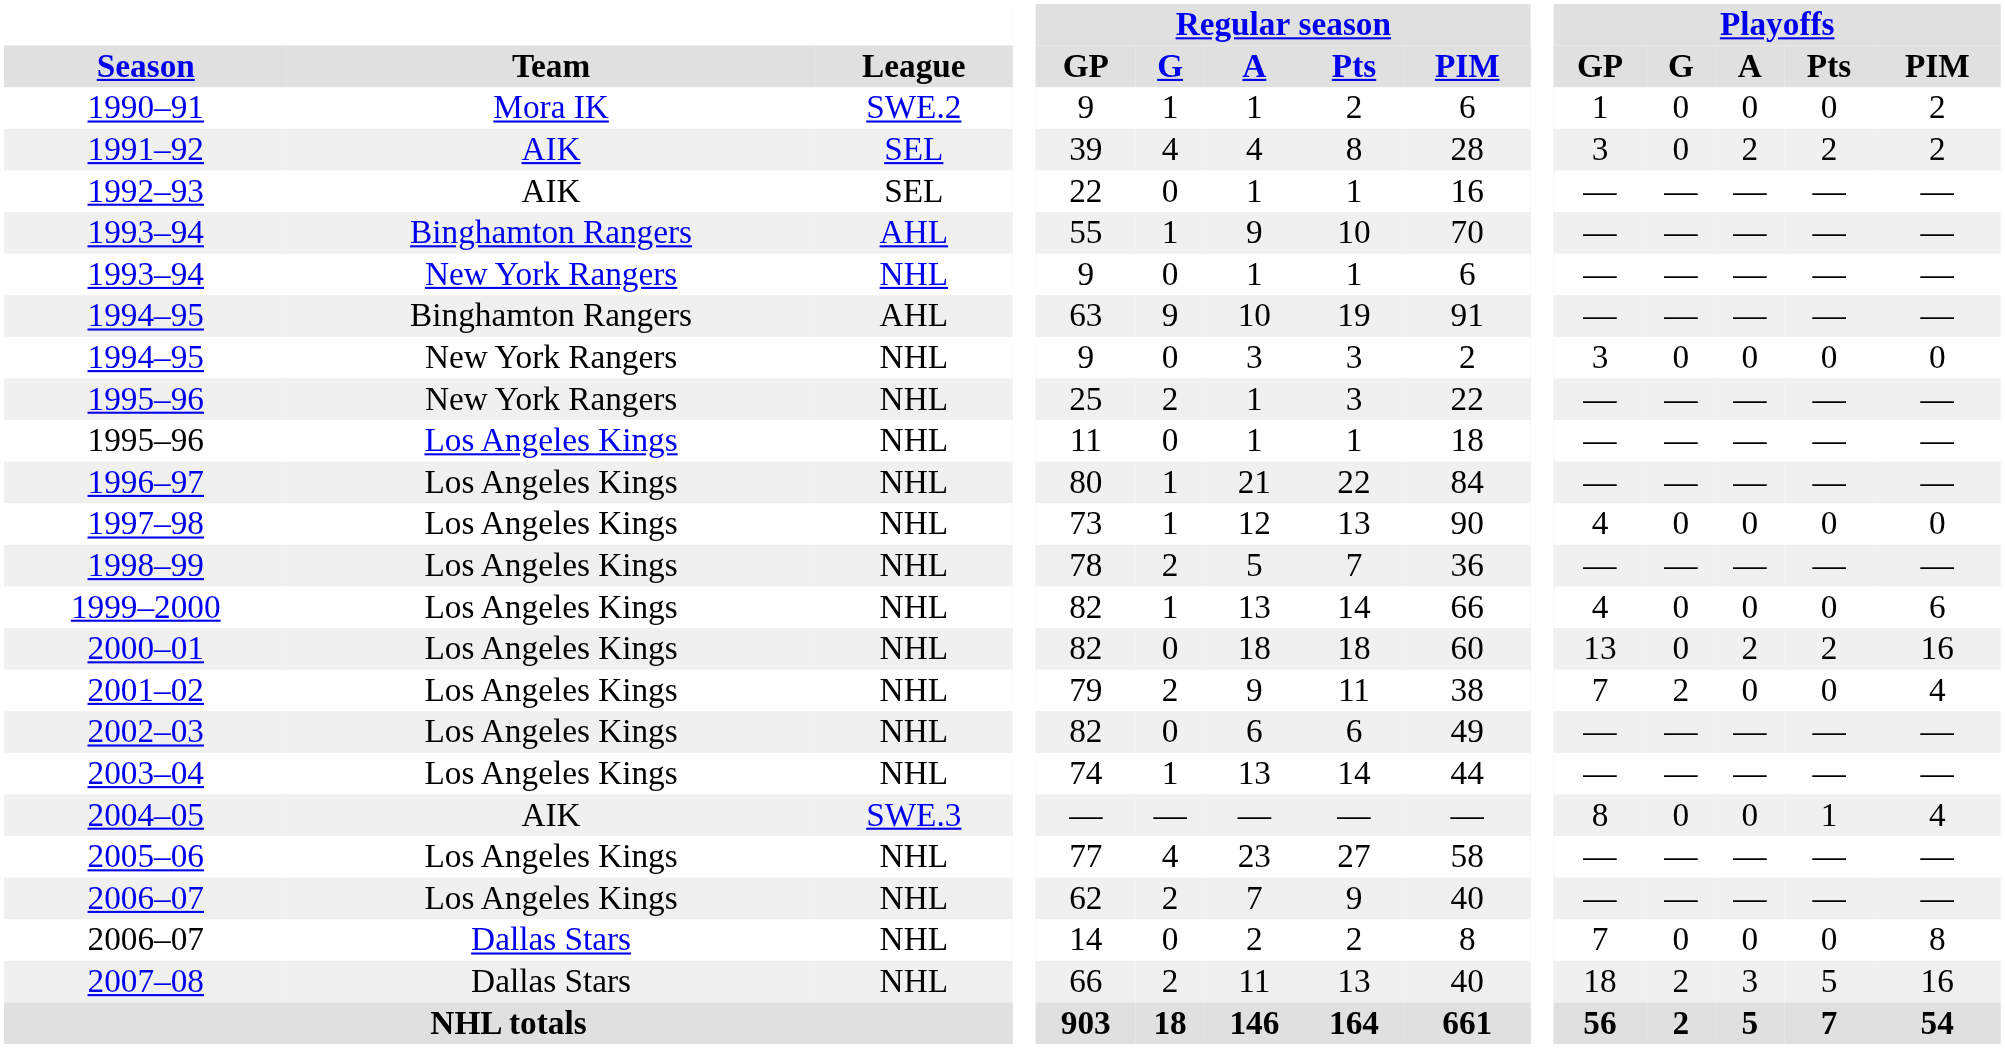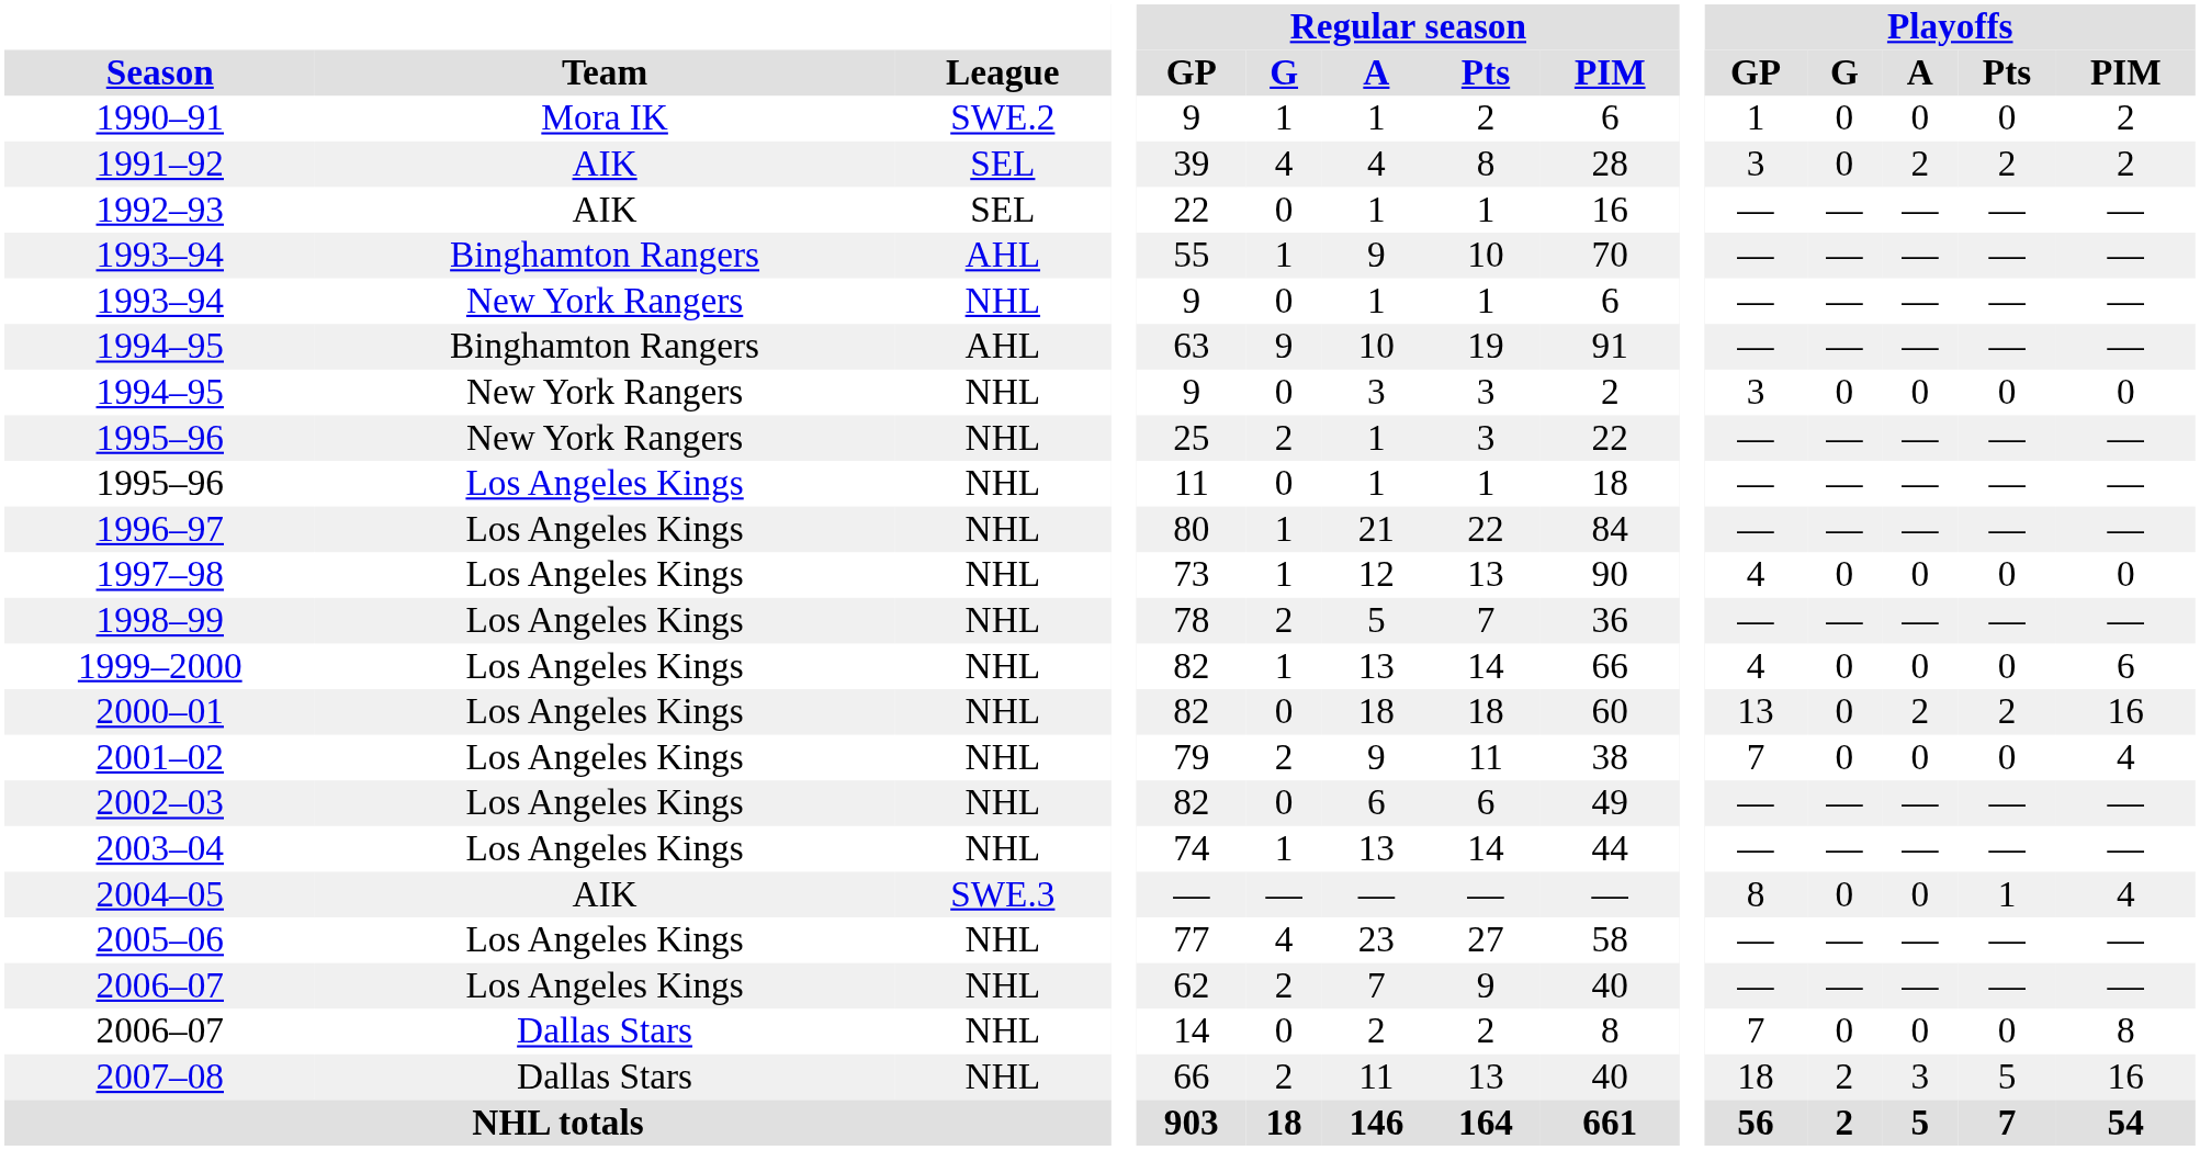 <table border="0" cellpadding="1" cellspacing="0" style="text-align:center; width:60em">
 <tr bgcolor="#e0e0e0">
 <th colspan="3" bgcolor="#ffffff"> </th>
 <th rowspan="99" bgcolor="#ffffff"> </th>
 <th colspan="5"><a href='#'>Regular season</a></th>
 <th rowspan="99" bgcolor="#ffffff"> </th>
 <th colspan="5"><a href='#'>Playoffs</a></th>
 </tr>
 <tr bgcolor="#e0e0e0">
 <th><a href='#'>Season</a></th>
 <th>Team</th>
 <th>League</th>
 <th>GP</th>
 <th><a href='#'>G</a></th>
 <th><a href='#'>A</a></th>
 <th><a href='#'>Pts</a></th>
 <th><a href='#'>PIM</a></th>
 <th>GP</th>
 <th>G</th>
 <th>A</th>
 <th>Pts</th>
 <th>PIM</th>
 </tr>
 <tr>
 <td><a href='#'>1990–91</a></td>
 <td><a href='#'>Mora IK</a></td>
 <td><a href='#'>SWE.2</a></td>
 <td>9</td>
 <td>1</td>
 <td>1</td>
 <td>2</td>
 <td>6</td>
 <td>1</td>
 <td>0</td>
 <td>0</td>
 <td>0</td>
 <td>2</td>
 </tr>
 <tr bgcolor="#f0f0f0">
 <td><a href='#'>1991–92</a></td>
 <td><a href='#'>AIK</a></td>
 <td><a href='#'>SEL</a></td>
 <td>39</td>
 <td>4</td>
 <td>4</td>
 <td>8</td>
 <td>28</td>
 <td>3</td>
 <td>0</td>
 <td>2</td>
 <td>2</td>
 <td>2</td>
 </tr>
 <tr>
 <td><a href='#'>1992–93</a></td>
 <td>AIK</td>
 <td>SEL</td>
 <td>22</td>
 <td>0</td>
 <td>1</td>
 <td>1</td>
 <td>16</td>
 <td>—</td>
 <td>—</td>
 <td>—</td>
 <td>—</td>
 <td>—</td>
 </tr>
 <tr bgcolor="#f0f0f0">
 <td><a href='#'>1993–94</a></td>
 <td><a href='#'>Binghamton Rangers</a></td>
 <td><a href='#'>AHL</a></td>
 <td>55</td>
 <td>1</td>
 <td>9</td>
 <td>10</td>
 <td>70</td>
 <td>—</td>
 <td>—</td>
 <td>—</td>
 <td>—</td>
 <td>—</td>
 </tr>
 <tr>
 <td><a href='#'>1993–94</a></td>
 <td><a href='#'>New York Rangers</a></td>
 <td><a href='#'>NHL</a></td>
 <td>9</td>
 <td>0</td>
 <td>1</td>
 <td>1</td>
 <td>6</td>
 <td>—</td>
 <td>—</td>
 <td>—</td>
 <td>—</td>
 <td>—</td>
 </tr>
 <tr bgcolor="#f0f0f0">
 <td><a href='#'>1994–95</a></td>
 <td>Binghamton Rangers</td>
 <td>AHL</td>
 <td>63</td>
 <td>9</td>
 <td>10</td>
 <td>19</td>
 <td>91</td>
 <td>—</td>
 <td>—</td>
 <td>—</td>
 <td>—</td>
 <td>—</td>
 </tr>
 <tr>
 <td><a href='#'>1994–95</a></td>
 <td>New York Rangers</td>
 <td>NHL</td>
 <td>9</td>
 <td>0</td>
 <td>3</td>
 <td>3</td>
 <td>2</td>
 <td>3</td>
 <td>0</td>
 <td>0</td>
 <td>0</td>
 <td>0</td>
 </tr>
 <tr bgcolor="#f0f0f0">
 <td><a href='#'>1995–96</a></td>
 <td>New York Rangers</td>
 <td>NHL</td>
 <td>25</td>
 <td>2</td>
 <td>1</td>
 <td>3</td>
 <td>22</td>
 <td>—</td>
 <td>—</td>
 <td>—</td>
 <td>—</td>
 <td>—</td>
 </tr>
 <tr>
 <td>1995–96</td>
 <td><a href='#'>Los Angeles Kings</a></td>
 <td>NHL</td>
 <td>11</td>
 <td>0</td>
 <td>1</td>
 <td>1</td>
 <td>18</td>
 <td>—</td>
 <td>—</td>
 <td>—</td>
 <td>—</td>
 <td>—</td>
 </tr>
 <tr bgcolor="#f0f0f0">
 <td><a href='#'>1996–97</a></td>
 <td>Los Angeles Kings</td>
 <td>NHL</td>
 <td>80</td>
 <td>1</td>
 <td>21</td>
 <td>22</td>
 <td>84</td>
 <td>—</td>
 <td>—</td>
 <td>—</td>
 <td>—</td>
 <td>—</td>
 </tr>
 <tr>
 <td><a href='#'>1997–98</a></td>
 <td>Los Angeles Kings</td>
 <td>NHL</td>
 <td>73</td>
 <td>1</td>
 <td>12</td>
 <td>13</td>
 <td>90</td>
 <td>4</td>
 <td>0</td>
 <td>0</td>
 <td>0</td>
 <td>0</td>
 </tr>
 <tr bgcolor="#f0f0f0">
 <td><a href='#'>1998–99</a></td>
 <td>Los Angeles Kings</td>
 <td>NHL</td>
 <td>78</td>
 <td>2</td>
 <td>5</td>
 <td>7</td>
 <td>36</td>
 <td>—</td>
 <td>—</td>
 <td>—</td>
 <td>—</td>
 <td>—</td>
 </tr>
 <tr>
 <td><a href='#'>1999–2000</a></td>
 <td>Los Angeles Kings</td>
 <td>NHL</td>
 <td>82</td>
 <td>1</td>
 <td>13</td>
 <td>14</td>
 <td>66</td>
 <td>4</td>
 <td>0</td>
 <td>0</td>
 <td>0</td>
 <td>6</td>
 </tr>
 <tr bgcolor="#f0f0f0">
 <td><a href='#'>2000–01</a></td>
 <td>Los Angeles Kings</td>
 <td>NHL</td>
 <td>82</td>
 <td>0</td>
 <td>18</td>
 <td>18</td>
 <td>60</td>
 <td>13</td>
 <td>0</td>
 <td>2</td>
 <td>2</td>
 <td>16</td>
 </tr>
 <tr>
 <td><a href='#'>2001–02</a></td>
 <td>Los Angeles Kings</td>
 <td>NHL</td>
 <td>79</td>
 <td>2</td>
 <td>9</td>
 <td>11</td>
 <td>38</td>
 <td>7</td>
-<td>2</td>
+<td>0</td>
 <td>0</td>
 <td>0</td>
 <td>4</td>
 </tr>
 <tr bgcolor="#f0f0f0">
 <td><a href='#'>2002–03</a></td>
 <td>Los Angeles Kings</td>
 <td>NHL</td>
 <td>82</td>
 <td>0</td>
 <td>6</td>
 <td>6</td>
 <td>49</td>
 <td>—</td>
 <td>—</td>
 <td>—</td>
 <td>—</td>
 <td>—</td>
 </tr>
 <tr>
 <td><a href='#'>2003–04</a></td>
 <td>Los Angeles Kings</td>
 <td>NHL</td>
 <td>74</td>
 <td>1</td>
 <td>13</td>
 <td>14</td>
 <td>44</td>
 <td>—</td>
 <td>—</td>
 <td>—</td>
 <td>—</td>
 <td>—</td>
 </tr>
 <tr bgcolor="#f0f0f0">
 <td><a href='#'>2004–05</a></td>
 <td>AIK</td>
 <td><a href='#'>SWE.3</a></td>
 <td>—</td>
 <td>—</td>
 <td>—</td>
 <td>—</td>
 <td>—</td>
 <td>8</td>
 <td>0</td>
 <td>0</td>
 <td>1</td>
 <td>4</td>
 </tr>
 <tr>
 <td><a href='#'>2005–06</a></td>
 <td>Los Angeles Kings</td>
 <td>NHL</td>
 <td>77</td>
 <td>4</td>
 <td>23</td>
 <td>27</td>
 <td>58</td>
 <td>—</td>
 <td>—</td>
 <td>—</td>
 <td>—</td>
 <td>—</td>
 </tr>
 <tr bgcolor="#f0f0f0">
 <td><a href='#'>2006–07</a></td>
 <td>Los Angeles Kings</td>
 <td>NHL</td>
 <td>62</td>
 <td>2</td>
 <td>7</td>
 <td>9</td>
 <td>40</td>
 <td>—</td>
 <td>—</td>
 <td>—</td>
 <td>—</td>
 <td>—</td>
 </tr>
 <tr>
 <td>2006–07</td>
 <td><a href='#'>Dallas Stars</a></td>
 <td>NHL</td>
 <td>14</td>
 <td>0</td>
 <td>2</td>
 <td>2</td>
 <td>8</td>
 <td>7</td>
 <td>0</td>
 <td>0</td>
 <td>0</td>
 <td>8</td>
 </tr>
 <tr bgcolor="#f0f0f0">
 <td><a href='#'>2007–08</a></td>
 <td>Dallas Stars</td>
 <td>NHL</td>
 <td>66</td>
 <td>2</td>
 <td>11</td>
 <td>13</td>
 <td>40</td>
 <td>18</td>
 <td>2</td>
 <td>3</td>
 <td>5</td>
 <td>16</td>
 </tr>
 <tr bgcolor="#e0e0e0">
 <th colspan="3">NHL totals</th>
 <th>903</th>
 <th>18</th>
 <th>146</th>
 <th>164</th>
 <th>661</th>
 <th>56</th>
 <th>2</th>
 <th>5</th>
 <th>7</th>
 <th>54</th>
 </tr>
 </table>
